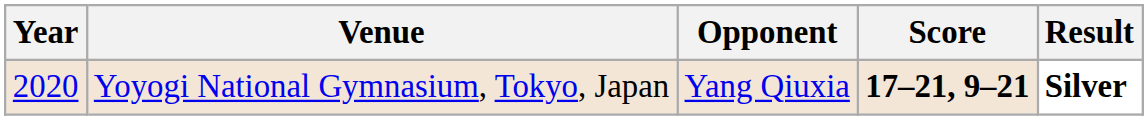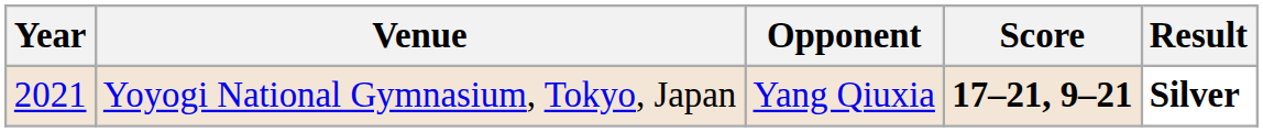 <table class="sortable wikitable" style="font-size: 90%;">
 <tr>
 <th>Year</th>
 <th>Venue</th>
 <th>Opponent</th>
 <th>Score</th>
 <th>Result</th>
 </tr>
 <tr style="background:#F3E6D7">
-<td align="center"><a href='#'>2020</a></td>
+<td align="center"><a href='#'>2021</a></td>
 <td align="left"><a href='#'>Yoyogi National Gymnasium</a>, <a href='#'>Tokyo</a>, Japan</td>
 <td align="left"> <a href='#'>Yang Qiuxia</a></td>
 <td align="left"><strong>17–21, 9–21</strong></td>
 <td style="text-align:left; background:white"> <strong>Silver</strong></td>
 </tr>
 </table>
